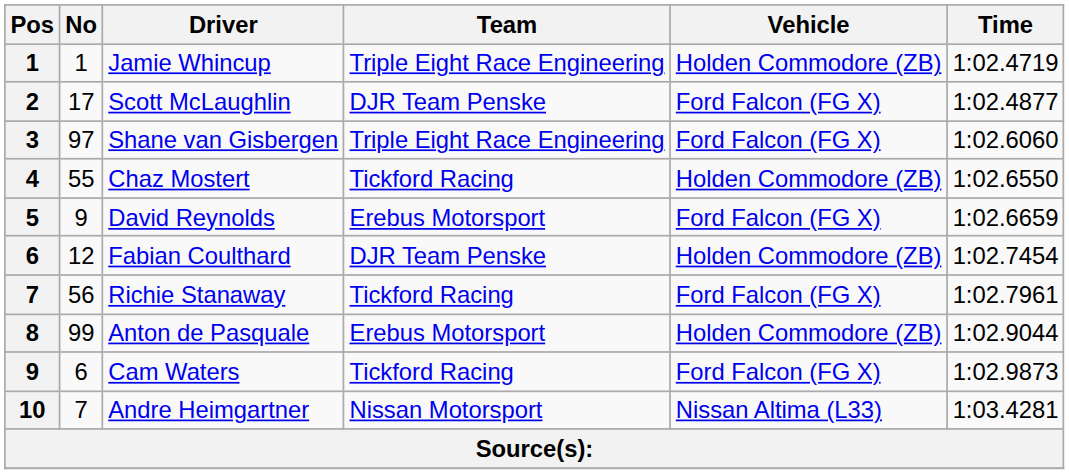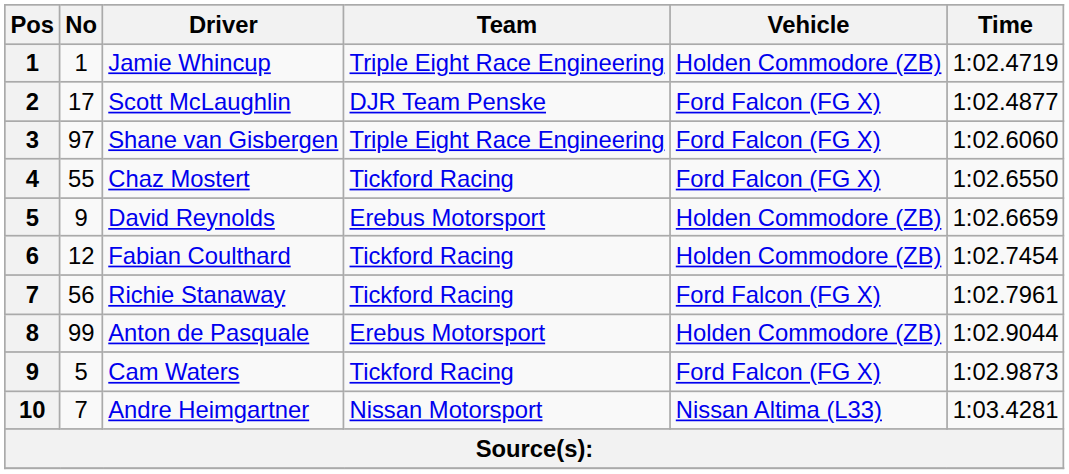 <table class="wikitable" style="font-size: 87%">
 <tr>
 <th>Pos</th>
 <th>No</th>
 <th>Driver</th>
 <th>Team</th>
 <th>Vehicle</th>
 <th>Time</th>
 </tr>
 <tr>
 <th>1</th>
 <td align="center">1</td>
 <td> <a href='#'>Jamie Whincup</a></td>
 <td><a href='#'>Triple Eight Race Engineering</a></td>
 <td><a href='#'>Holden Commodore (ZB)</a></td>
 <td>1:02.4719</td>
 </tr>
 <tr>
 <th>2</th>
 <td align="center">17</td>
 <td> <a href='#'>Scott McLaughlin</a></td>
 <td><a href='#'>DJR Team Penske</a></td>
 <td><a href='#'>Ford Falcon (FG X)</a></td>
 <td>1:02.4877</td>
 </tr>
 <tr>
 <th>3</th>
 <td align="center">97</td>
 <td> <a href='#'>Shane van Gisbergen</a></td>
 <td><a href='#'>Triple Eight Race Engineering</a></td>
 <td><a href='#'>Ford Falcon (FG X)</a></td>
 <td>1:02.6060</td>
 </tr>
 <tr>
 <th>4</th>
 <td align="center">55</td>
 <td> <a href='#'>Chaz Mostert</a></td>
 <td><a href='#'>Tickford Racing</a></td>
-<td><a href='#'>Holden Commodore (ZB)</a></td>
+<td><a href='#'>Ford Falcon (FG X)</a></td>
 <td>1:02.6550</td>
 </tr>
 <tr>
 <th>5</th>
 <td align="center">9</td>
 <td> <a href='#'>David Reynolds</a></td>
 <td><a href='#'>Erebus Motorsport</a></td>
-<td><a href='#'>Ford Falcon (FG X)</a></td>
+<td><a href='#'>Holden Commodore (ZB)</a></td>
 <td>1:02.6659</td>
 </tr>
 <tr>
 <th>6</th>
 <td align="center">12</td>
 <td> <a href='#'>Fabian Coulthard</a></td>
-<td><a href='#'>DJR Team Penske</a></td>
+<td><a href='#'>Tickford Racing</a></td>
 <td><a href='#'>Holden Commodore (ZB)</a></td>
 <td>1:02.7454</td>
 </tr>
 <tr>
 <th>7</th>
 <td align="center">56</td>
 <td> <a href='#'>Richie Stanaway</a></td>
 <td><a href='#'>Tickford Racing</a></td>
 <td><a href='#'>Ford Falcon (FG X)</a></td>
 <td>1:02.7961</td>
 </tr>
 <tr>
 <th>8</th>
 <td align="center">99</td>
 <td> <a href='#'>Anton de Pasquale</a></td>
 <td><a href='#'>Erebus Motorsport</a></td>
 <td><a href='#'>Holden Commodore (ZB)</a></td>
 <td>1:02.9044</td>
 </tr>
 <tr>
 <th>9</th>
-<td align="center">6</td>
+<td align="center">5</td>
 <td> <a href='#'>Cam Waters</a></td>
 <td><a href='#'>Tickford Racing</a></td>
 <td><a href='#'>Ford Falcon (FG X)</a></td>
 <td>1:02.9873</td>
 </tr>
 <tr>
 <th>10</th>
 <td align="center">7</td>
 <td> <a href='#'>Andre Heimgartner</a></td>
 <td><a href='#'>Nissan Motorsport</a></td>
 <td><a href='#'>Nissan Altima (L33)</a></td>
 <td>1:03.4281</td>
 </tr>
 <tr>
 <th colspan="8">Source(s):</th>
 </tr>
 <tr>
 </tr>
 </table>
